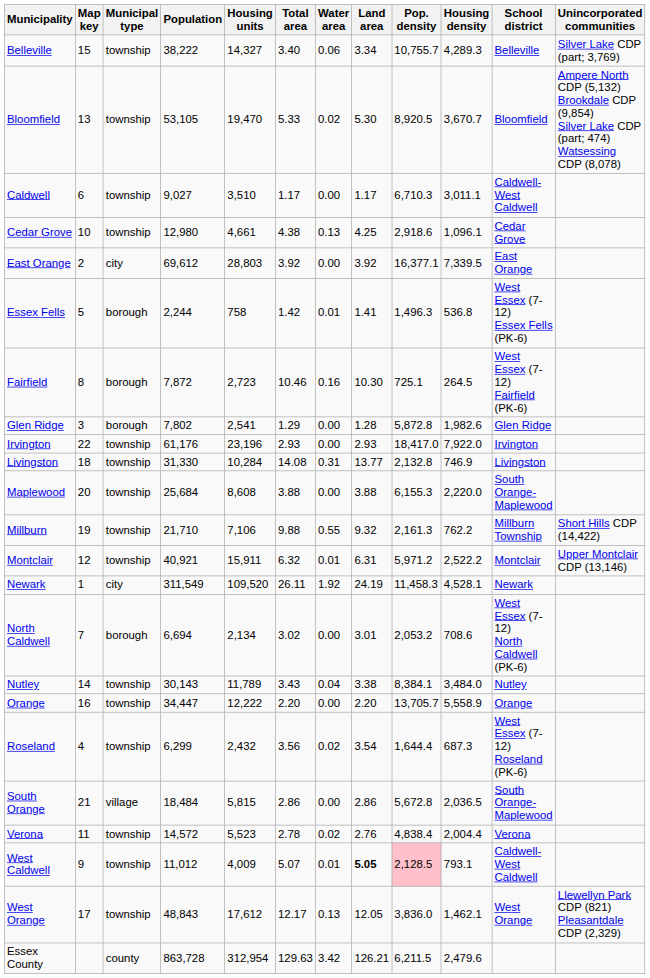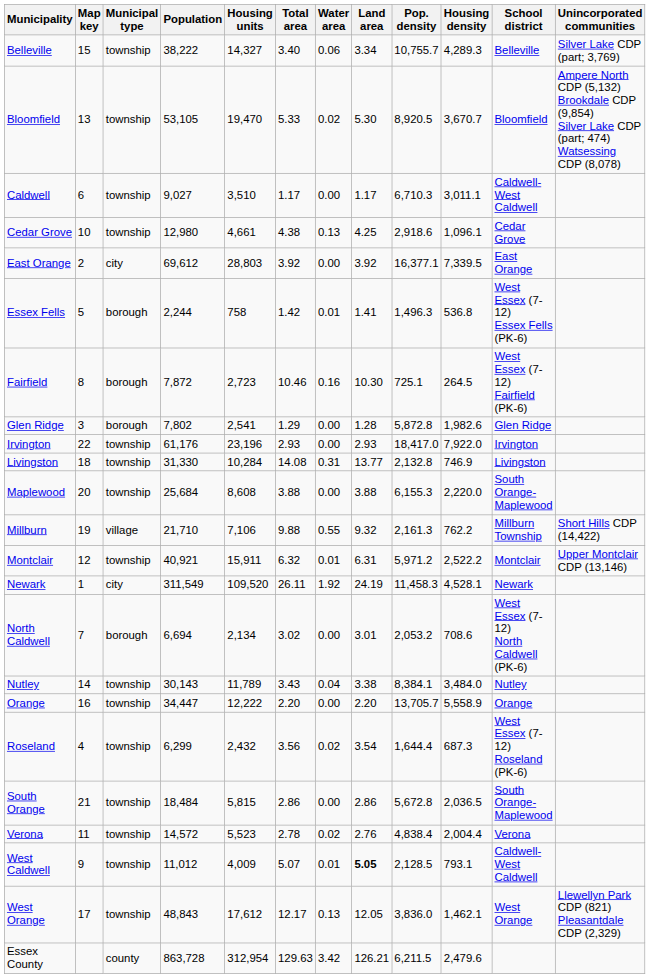 <table class="wikitable sortable">
 <tr>
 <th>Municipality</th>
 <th>Map key</th>
 <th>Municipal<br>type</th>
 <th>Population</th>
 <th>Housing<br>units</th>
 <th>Total<br>area</th>
 <th>Water<br>area</th>
 <th>Land<br>area</th>
 <th>Pop.<br>density</th>
 <th>Housing<br>density</th>
 <th>School district</th>
 <th>Unincorporated communities</th>
 </tr>
 <tr>
 <td><a href='#'>Belleville</a></td>
 <td>15</td>
 <td>township</td>
 <td>38,222</td>
 <td>14,327</td>
 <td>3.40</td>
 <td>0.06</td>
 <td>3.34</td>
 <td>10,755.7</td>
 <td>4,289.3</td>
 <td><a href='#'>Belleville</a></td>
 <td><a href='#'>Silver Lake</a> CDP (part; 3,769)</td>
 </tr>
 <tr>
 <td><a href='#'>Bloomfield</a></td>
 <td>13</td>
 <td>township</td>
 <td>53,105</td>
 <td>19,470</td>
 <td>5.33</td>
 <td>0.02</td>
 <td>5.30</td>
 <td>8,920.5</td>
 <td>3,670.7</td>
 <td><a href='#'>Bloomfield</a></td>
 <td><a href='#'>Ampere North</a> CDP (5,132)<br><a href='#'>Brookdale</a> CDP (9,854)<br><a href='#'>Silver Lake</a> CDP (part; 474)<br><a href='#'>Watsessing</a> CDP (8,078)</td>
 </tr>
 <tr>
 <td><a href='#'>Caldwell</a></td>
 <td>6</td>
 <td>township</td>
 <td>9,027</td>
 <td>3,510</td>
 <td>1.17</td>
 <td>0.00</td>
 <td>1.17</td>
 <td>6,710.3</td>
 <td>3,011.1</td>
 <td><a href='#'>Caldwell-West Caldwell</a></td>
 <td></td>
 </tr>
 <tr>
 <td><a href='#'>Cedar Grove</a></td>
 <td>10</td>
 <td>township</td>
 <td>12,980</td>
 <td>4,661</td>
 <td>4.38</td>
 <td>0.13</td>
 <td>4.25</td>
 <td>2,918.6</td>
 <td>1,096.1</td>
 <td><a href='#'>Cedar Grove</a></td>
 <td></td>
 </tr>
 <tr>
 <td><a href='#'>East Orange</a></td>
 <td>2</td>
 <td>city</td>
 <td>69,612</td>
 <td>28,803</td>
 <td>3.92</td>
 <td>0.00</td>
 <td>3.92</td>
 <td>16,377.1</td>
 <td>7,339.5</td>
 <td><a href='#'>East Orange</a></td>
 <td></td>
 </tr>
 <tr>
 <td><a href='#'>Essex Fells</a></td>
 <td>5</td>
 <td>borough</td>
 <td>2,244</td>
 <td>758</td>
 <td>1.42</td>
 <td>0.01</td>
 <td>1.41</td>
 <td>1,496.3</td>
 <td>536.8</td>
 <td><a href='#'>West Essex</a> (7-12)<br><a href='#'>Essex Fells</a> (PK-6)</td>
 <td></td>
 </tr>
 <tr>
 <td><a href='#'>Fairfield</a></td>
 <td>8</td>
 <td>borough</td>
 <td>7,872</td>
 <td>2,723</td>
 <td>10.46</td>
 <td>0.16</td>
 <td>10.30</td>
 <td>725.1</td>
 <td>264.5</td>
 <td><a href='#'>West Essex</a> (7-12)<br><a href='#'>Fairfield</a> (PK-6)</td>
 <td></td>
 </tr>
 <tr>
 <td><a href='#'>Glen Ridge</a></td>
 <td>3</td>
 <td>borough</td>
 <td>7,802</td>
 <td>2,541</td>
 <td>1.29</td>
 <td>0.00</td>
 <td>1.28</td>
 <td>5,872.8</td>
 <td>1,982.6</td>
 <td><a href='#'>Glen Ridge</a></td>
 <td></td>
 </tr>
 <tr>
 <td><a href='#'>Irvington</a></td>
 <td>22</td>
 <td>township</td>
 <td>61,176</td>
 <td>23,196</td>
 <td>2.93</td>
 <td>0.00</td>
 <td>2.93</td>
 <td>18,417.0</td>
 <td>7,922.0</td>
 <td><a href='#'>Irvington</a></td>
 <td></td>
 </tr>
 <tr>
 <td><a href='#'>Livingston</a></td>
 <td>18</td>
 <td>township</td>
 <td>31,330</td>
 <td>10,284</td>
 <td>14.08</td>
 <td>0.31</td>
 <td>13.77</td>
 <td>2,132.8</td>
 <td>746.9</td>
 <td><a href='#'>Livingston</a></td>
 <td></td>
 </tr>
 <tr>
 <td><a href='#'>Maplewood</a></td>
 <td>20</td>
 <td>township</td>
 <td>25,684</td>
 <td>8,608</td>
 <td>3.88</td>
 <td>0.00</td>
 <td>3.88</td>
 <td>6,155.3</td>
 <td>2,220.0</td>
 <td><a href='#'>South Orange-Maplewood</a></td>
 <td></td>
 </tr>
 <tr>
 <td><a href='#'>Millburn</a></td>
 <td>19</td>
-<td>township</td>
+<td>village</td>
 <td>21,710</td>
 <td>7,106</td>
 <td>9.88</td>
 <td>0.55</td>
 <td>9.32</td>
 <td>2,161.3</td>
 <td>762.2</td>
 <td><a href='#'>Millburn Township</a></td>
 <td><a href='#'>Short Hills</a> CDP (14,422)</td>
 </tr>
 <tr>
 <td><a href='#'>Montclair</a></td>
 <td>12</td>
 <td>township</td>
 <td>40,921</td>
 <td>15,911</td>
 <td>6.32</td>
 <td>0.01</td>
 <td>6.31</td>
 <td>5,971.2</td>
 <td>2,522.2</td>
 <td><a href='#'>Montclair</a></td>
 <td><a href='#'>Upper Montclair</a> CDP (13,146)</td>
 </tr>
 <tr>
 <td><a href='#'>Newark</a></td>
 <td>1</td>
 <td>city</td>
 <td>311,549</td>
 <td>109,520</td>
 <td>26.11</td>
 <td>1.92</td>
 <td>24.19</td>
 <td>11,458.3</td>
 <td>4,528.1</td>
 <td><a href='#'>Newark</a></td>
 <td></td>
 </tr>
 <tr>
 <td><a href='#'>North Caldwell</a></td>
 <td>7</td>
 <td>borough</td>
 <td>6,694</td>
 <td>2,134</td>
 <td>3.02</td>
 <td>0.00</td>
 <td>3.01</td>
 <td>2,053.2</td>
 <td>708.6</td>
 <td><a href='#'>West Essex</a> (7-12)<br><a href='#'>North Caldwell</a> (PK-6)</td>
 <td></td>
 </tr>
 <tr>
 <td><a href='#'>Nutley</a></td>
 <td>14</td>
 <td>township</td>
 <td>30,143</td>
 <td>11,789</td>
 <td>3.43</td>
 <td>0.04</td>
 <td>3.38</td>
 <td>8,384.1</td>
 <td>3,484.0</td>
 <td><a href='#'>Nutley</a></td>
 <td></td>
 </tr>
 <tr>
 <td><a href='#'>Orange</a></td>
 <td>16</td>
 <td>township</td>
 <td>34,447</td>
 <td>12,222</td>
 <td>2.20</td>
 <td>0.00</td>
 <td>2.20</td>
 <td>13,705.7</td>
 <td>5,558.9</td>
 <td><a href='#'>Orange</a></td>
 <td></td>
 </tr>
 <tr>
 <td><a href='#'>Roseland</a></td>
 <td>4</td>
 <td>township</td>
 <td>6,299</td>
 <td>2,432</td>
 <td>3.56</td>
 <td>0.02</td>
 <td>3.54</td>
 <td>1,644.4</td>
 <td>687.3</td>
 <td><a href='#'>West Essex</a> (7-12)<br><a href='#'>Roseland</a> (PK-6)</td>
 <td></td>
 </tr>
 <tr>
 <td><a href='#'>South Orange</a></td>
 <td>21</td>
-<td>village</td>
+<td>township</td>
 <td>18,484</td>
 <td>5,815</td>
 <td>2.86</td>
 <td>0.00</td>
 <td>2.86</td>
 <td>5,672.8</td>
 <td>2,036.5</td>
 <td><a href='#'>South Orange-Maplewood</a></td>
 <td></td>
 </tr>
 <tr>
 <td><a href='#'>Verona</a></td>
 <td>11</td>
 <td>township</td>
 <td>14,572</td>
 <td>5,523</td>
 <td>2.78</td>
 <td>0.02</td>
 <td>2.76</td>
 <td>4,838.4</td>
 <td>2,004.4</td>
 <td><a href='#'>Verona</a></td>
 <td></td>
 </tr>
 <tr>
 <td><a href='#'>West Caldwell</a></td>
 <td>9</td>
 <td>township</td>
 <td>11,012</td>
 <td>4,009</td>
 <td>5.07</td>
 <td>0.01</td>
 <td><strong>5.05</strong></td>
-<td style="background: pink;">2,128.5</td>
+<td>2,128.5</td>
 <td>793.1</td>
 <td><a href='#'>Caldwell-West Caldwell</a></td>
 <td></td>
 </tr>
 <tr>
 <td><a href='#'>West Orange</a></td>
 <td>17</td>
 <td>township</td>
 <td>48,843</td>
 <td>17,612</td>
 <td>12.17</td>
 <td>0.13</td>
 <td>12.05</td>
 <td>3,836.0</td>
 <td>1,462.1</td>
 <td><a href='#'>West Orange</a></td>
 <td><a href='#'>Llewellyn Park</a> CDP (821)<br><a href='#'>Pleasantdale</a> CDP (2,329)</td>
 </tr>
 <tr>
 <td>Essex County</td>
 <td></td>
 <td>county</td>
 <td>863,728</td>
 <td>312,954</td>
 <td>129.63</td>
 <td>3.42</td>
 <td>126.21</td>
 <td>6,211.5</td>
 <td>2,479.6</td>
 <td></td>
 <td></td>
 </tr>
 </table>
